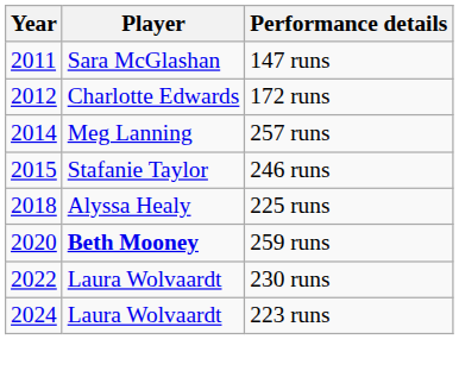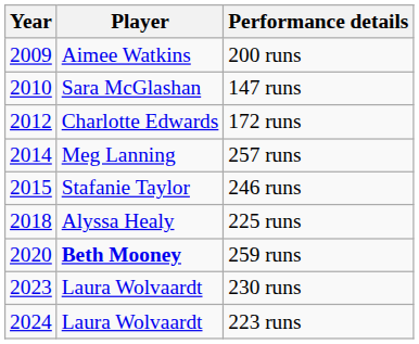 <table class="wikitable" style="text-align:left;">
 <tr>
 <th>Year</th>
 <th>Player</th>
 <th>Performance details</th>
 </tr>
 <tr>
-<td><a href='#'>2011</a></td>
+<td><a href='#'>2009</a></td>
+<td> <a href='#'>Aimee Watkins</a></td>
+<td>200 runs</td>
+</tr>
+<tr>
+<td><a href='#'>2010</a></td>
 <td> <a href='#'>Sara McGlashan</a></td>
 <td>147 runs</td>
 </tr>
 <tr>
 <td><a href='#'>2012</a></td>
 <td> <a href='#'>Charlotte Edwards</a></td>
 <td>172 runs</td>
 </tr>
 <tr>
 <td><a href='#'>2014</a></td>
 <td> <a href='#'>Meg Lanning</a></td>
 <td>257 runs</td>
 </tr>
 <tr>
 <td><a href='#'>2015</a></td>
 <td> <a href='#'>Stafanie Taylor</a></td>
 <td>246 runs</td>
 </tr>
 <tr>
 <td><a href='#'>2018</a></td>
 <td> <a href='#'>Alyssa Healy</a></td>
 <td>225 runs</td>
 </tr>
 <tr>
 <td><a href='#'>2020</a></td>
 <td><strong> <a href='#'>Beth Mooney</a></strong></td>
 <td>259 runs</td>
 </tr>
 <tr>
-<td><a href='#'>2022</a></td>
+<td><a href='#'>2023</a></td>
 <td> <a href='#'>Laura Wolvaardt</a></td>
 <td>230 runs</td>
 </tr>
 <tr>
 <td><a href='#'>2024</a></td>
 <td> <a href='#'>Laura Wolvaardt</a></td>
 <td>223 runs</td>
 </tr>
 </table>
